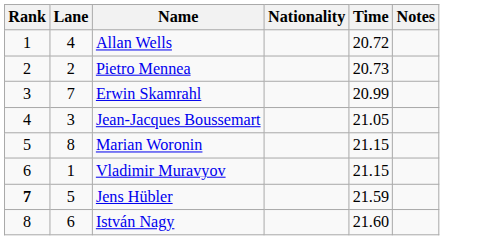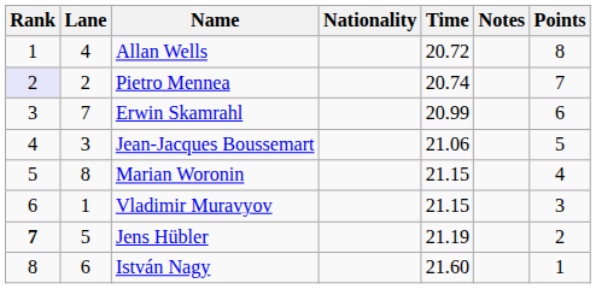 <table class="wikitable sortable" style="text-align:center">
 <tr>
 <th>Rank</th>
 <th>Lane</th>
 <th>Name</th>
 <th>Nationality</th>
 <th>Time</th>
 <th>Notes</th>
+<th>Points</th>
 </tr>
 <tr>
 <td>1</td>
 <td>4</td>
 <td align=left><a href='#'>Allan Wells</a></td>
 <td align=left></td>
 <td>20.72</td>
 <td></td>
+<td>8</td>
 </tr>
 <tr>
-<td>2</td>
+<td style="background: lavender;">2</td>
 <td>2</td>
 <td align=left><a href='#'>Pietro Mennea</a></td>
 <td align=left></td>
-<td>20.73</td>
+<td>20.74</td>
 <td></td>
+<td>7</td>
 </tr>
 <tr>
 <td>3</td>
 <td>7</td>
 <td align=left><a href='#'>Erwin Skamrahl</a></td>
 <td align=left></td>
 <td>20.99</td>
 <td></td>
+<td>6</td>
 </tr>
 <tr>
 <td>4</td>
 <td>3</td>
 <td align=left><a href='#'>Jean-Jacques Boussemart</a></td>
 <td align=left></td>
-<td>21.05</td>
+<td>21.06</td>
 <td></td>
+<td>5</td>
 </tr>
 <tr>
 <td>5</td>
 <td>8</td>
 <td align=left><a href='#'>Marian Woronin</a></td>
 <td align=left></td>
 <td>21.15</td>
 <td></td>
+<td>4</td>
 </tr>
 <tr>
 <td>6</td>
 <td>1</td>
 <td align=left><a href='#'>Vladimir Muravyov</a></td>
 <td align=left></td>
 <td>21.15</td>
 <td></td>
+<td>3</td>
 </tr>
 <tr>
 <td><strong>7</strong></td>
 <td>5</td>
 <td align=left><a href='#'>Jens Hübler</a></td>
 <td align=left></td>
-<td>21.59</td>
+<td>21.19</td>
 <td></td>
+<td>2</td>
 </tr>
 <tr>
 <td>8</td>
 <td>6</td>
 <td align=left><a href='#'>István Nagy</a></td>
 <td align=left></td>
 <td>21.60</td>
 <td></td>
+<td>1</td>
 </tr>
 </table>
